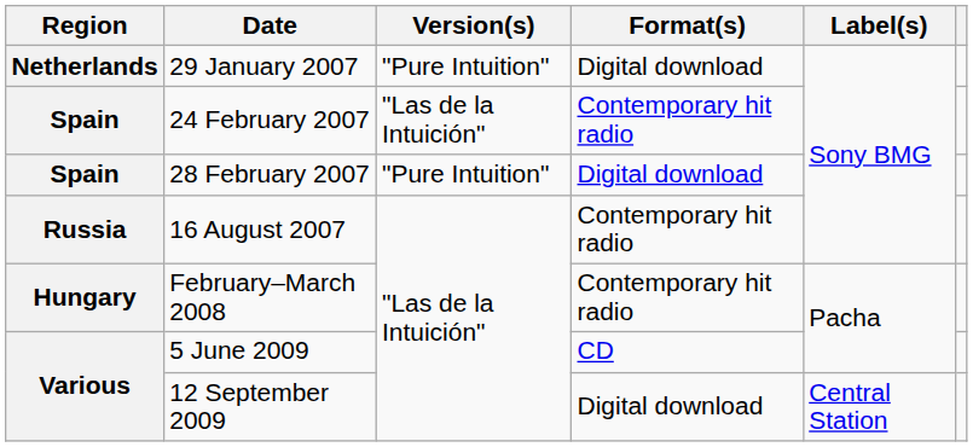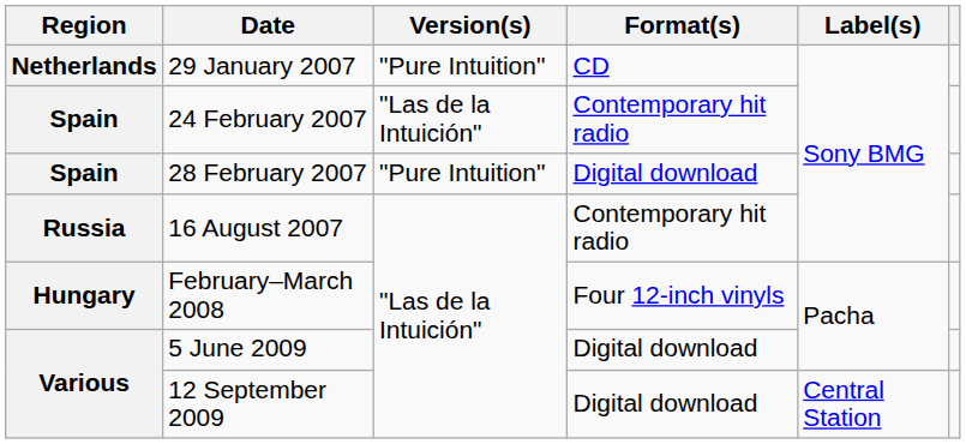 <table class="wikitable sortable plainrowheaders">
 <tr>
 <th scope="col">Region</th>
 <th scope="col">Date</th>
 <th scope="col">Version(s)</th>
 <th scope="col">Format(s)</th>
 <th scope="col">Label(s)</th>
 <th scope="col"></th>
 </tr>
 <tr>
 <th scope="row">Netherlands</th>
 <td>29 January 2007</td>
 <td>"Pure Intuition"</td>
-<td>Digital download </td>
+<td><a href='#'>CD</a></td>
 <td rowspan="4"><a href='#'>Sony BMG</a></td>
 <td></td>
 </tr>
 <tr>
 <th scope="row">Spain</th>
 <td>24 February 2007</td>
 <td>"Las de la Intuición"</td>
 <td><a href='#'>Contemporary hit radio</a></td>
 <td></td>
 </tr>
 <tr>
 <th scope="row">Spain</th>
 <td>28 February 2007</td>
 <td>"Pure Intuition"</td>
 <td><a href='#'>Digital download</a></td>
 <td></td>
 </tr>
 <tr>
 <th scope="row">Russia</th>
 <td>16 August 2007</td>
 <td rowspan="4">"Las de la Intuición"</td>
 <td>Contemporary hit radio</td>
 <td></td>
 </tr>
 <tr>
 <th scope="row">Hungary</th>
 <td>February–March 2008</td>
-<td>Contemporary hit radio</td>
+<td>Four <a href='#'>12-inch vinyls</a></td>
 <td rowspan="2">Pacha</td>
 <td></td>
 </tr>
 <tr>
 <th scope="row" rowspan="2">Various</th>
 <td>5 June 2009</td>
-<td><a href='#'>CD</a></td>
+<td>Digital download </td>
 <td></td>
 </tr>
 <tr>
 <td>12 September 2009</td>
 <td>Digital download </td>
 <td><a href='#'>Central Station</a></td>
 <td></td>
 </tr>
 </table>
